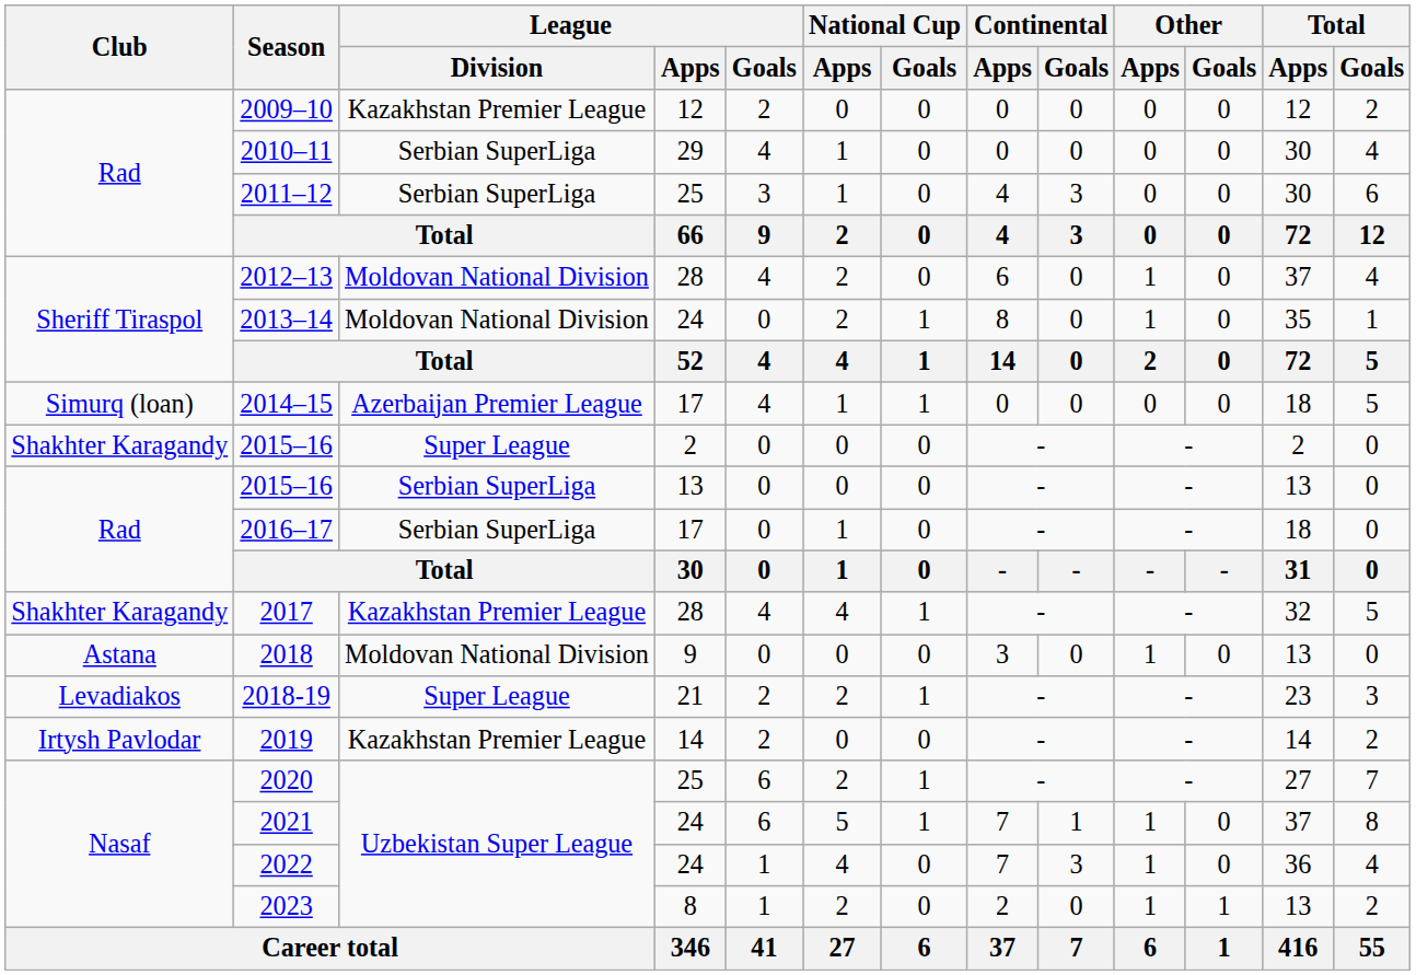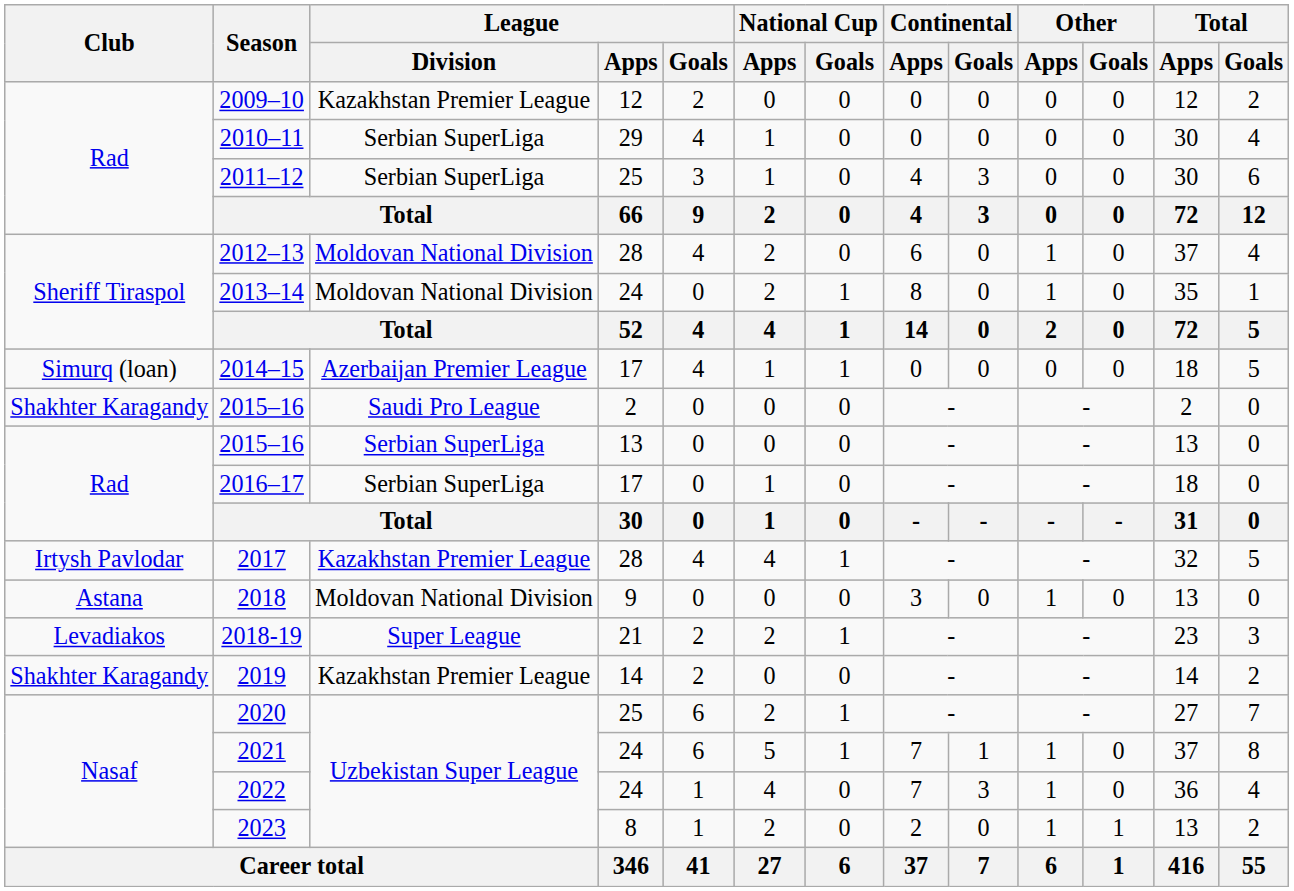 <table class="wikitable" style="text-align: center;">
 <tr>
 <th rowspan="2">Club</th>
 <th rowspan="2">Season</th>
 <th colspan="3">League</th>
 <th colspan="2">National Cup</th>
 <th colspan="2">Continental</th>
 <th colspan="2">Other</th>
 <th colspan="2">Total</th>
 </tr>
 <tr>
 <th>Division</th>
 <th>Apps</th>
 <th>Goals</th>
 <th>Apps</th>
 <th>Goals</th>
 <th>Apps</th>
 <th>Goals</th>
 <th>Apps</th>
 <th>Goals</th>
 <th>Apps</th>
 <th>Goals</th>
 </tr>
 <tr>
 <td rowspan="4" valign="center"><a href='#'>Rad</a></td>
 <td><a href='#'>2009–10</a></td>
 <td>Kazakhstan Premier League</td>
 <td>12</td>
 <td>2</td>
 <td>0</td>
 <td>0</td>
 <td>0</td>
 <td>0</td>
 <td>0</td>
 <td>0</td>
 <td>12</td>
 <td>2</td>
 </tr>
 <tr>
 <td><a href='#'>2010–11</a></td>
 <td>Serbian SuperLiga</td>
 <td>29</td>
 <td>4</td>
 <td>1</td>
 <td>0</td>
 <td>0</td>
 <td>0</td>
 <td>0</td>
 <td>0</td>
 <td>30</td>
 <td>4</td>
 </tr>
 <tr>
 <td><a href='#'>2011–12</a></td>
 <td>Serbian SuperLiga</td>
 <td>25</td>
 <td>3</td>
 <td>1</td>
 <td>0</td>
 <td>4</td>
 <td>3</td>
 <td>0</td>
 <td>0</td>
 <td>30</td>
 <td>6</td>
 </tr>
 <tr>
 <th colspan="2">Total</th>
 <th>66</th>
 <th>9</th>
 <th>2</th>
 <th>0</th>
 <th>4</th>
 <th>3</th>
 <th>0</th>
 <th>0</th>
 <th>72</th>
 <th>12</th>
 </tr>
 <tr>
 <td rowspan="3" valign="center"><a href='#'>Sheriff Tiraspol</a></td>
 <td><a href='#'>2012–13</a></td>
 <td><a href='#'>Moldovan National Division</a></td>
 <td>28</td>
 <td>4</td>
 <td>2</td>
 <td>0</td>
 <td>6</td>
 <td>0</td>
 <td>1</td>
 <td>0</td>
 <td>37</td>
 <td>4</td>
 </tr>
 <tr>
 <td><a href='#'>2013–14</a></td>
 <td>Moldovan National Division</td>
 <td>24</td>
 <td>0</td>
 <td>2</td>
 <td>1</td>
 <td>8</td>
 <td>0</td>
 <td>1</td>
 <td>0</td>
 <td>35</td>
 <td>1</td>
 </tr>
 <tr>
 <th colspan="2">Total</th>
 <th>52</th>
 <th>4</th>
 <th>4</th>
 <th>1</th>
 <th>14</th>
 <th>0</th>
 <th>2</th>
 <th>0</th>
 <th>72</th>
 <th>5</th>
 </tr>
 <tr>
 <td valign="center"><a href='#'>Simurq</a> (loan)</td>
 <td><a href='#'>2014–15</a></td>
 <td><a href='#'>Azerbaijan Premier League</a></td>
 <td>17</td>
 <td>4</td>
 <td>1</td>
 <td>1</td>
 <td>0</td>
 <td>0</td>
 <td>0</td>
 <td>0</td>
 <td>18</td>
 <td>5</td>
 </tr>
 <tr>
 <td valign="center"><a href='#'>Shakhter Karagandy</a></td>
 <td><a href='#'>2015–16</a></td>
-<td><a href='#'>Super League</a></td>
+<td><a href='#'>Saudi Pro League</a></td>
 <td>2</td>
 <td>0</td>
 <td>0</td>
 <td>0</td>
 <td colspan="2">-</td>
 <td colspan="2">-</td>
 <td>2</td>
 <td>0</td>
 </tr>
 <tr>
 <td rowspan="3" valign="center"><a href='#'>Rad</a></td>
 <td><a href='#'>2015–16</a></td>
 <td><a href='#'>Serbian SuperLiga</a></td>
 <td>13</td>
 <td>0</td>
 <td>0</td>
 <td>0</td>
 <td colspan="2">-</td>
 <td colspan="2">-</td>
 <td>13</td>
 <td>0</td>
 </tr>
 <tr>
 <td><a href='#'>2016–17</a></td>
 <td>Serbian SuperLiga</td>
 <td>17</td>
 <td>0</td>
 <td>1</td>
 <td>0</td>
 <td colspan="2">-</td>
 <td colspan="2">-</td>
 <td>18</td>
 <td>0</td>
 </tr>
 <tr>
 <th colspan="2">Total</th>
 <th>30</th>
 <th>0</th>
 <th>1</th>
 <th>0</th>
 <th>-</th>
 <th>-</th>
 <th>-</th>
 <th>-</th>
 <th>31</th>
 <th>0</th>
 </tr>
 <tr>
-<td valign="center"><a href='#'>Shakhter Karagandy</a></td>
+<td valign="center"><a href='#'>Irtysh Pavlodar</a></td>
 <td><a href='#'>2017</a></td>
 <td><a href='#'>Kazakhstan Premier League</a></td>
 <td>28</td>
 <td>4</td>
 <td>4</td>
 <td>1</td>
 <td colspan="2">-</td>
 <td colspan="2">-</td>
 <td>32</td>
 <td>5</td>
 </tr>
 <tr>
 <td valign="center"><a href='#'>Astana</a></td>
 <td><a href='#'>2018</a></td>
 <td>Moldovan National Division</td>
 <td>9</td>
 <td>0</td>
 <td>0</td>
 <td>0</td>
 <td>3</td>
 <td>0</td>
 <td>1</td>
 <td>0</td>
 <td>13</td>
 <td>0</td>
 </tr>
 <tr>
 <td valign="center"><a href='#'>Levadiakos</a></td>
 <td><a href='#'>2018-19</a></td>
 <td><a href='#'>Super League</a></td>
 <td>21</td>
 <td>2</td>
 <td>2</td>
 <td>1</td>
 <td colspan="2">-</td>
 <td colspan="2">-</td>
 <td>23</td>
 <td>3</td>
 </tr>
 <tr>
-<td valign="center"><a href='#'>Irtysh Pavlodar</a></td>
+<td valign="center"><a href='#'>Shakhter Karagandy</a></td>
 <td><a href='#'>2019</a></td>
 <td>Kazakhstan Premier League</td>
 <td>14</td>
 <td>2</td>
 <td>0</td>
 <td>0</td>
 <td colspan="2">-</td>
 <td colspan="2">-</td>
 <td>14</td>
 <td>2</td>
 </tr>
 <tr>
 <td rowspan="4" valign="center"><a href='#'>Nasaf</a></td>
 <td><a href='#'>2020</a></td>
 <td rowspan="4" valign="center"><a href='#'>Uzbekistan Super League</a></td>
 <td>25</td>
 <td>6</td>
 <td>2</td>
 <td>1</td>
 <td colspan="2">-</td>
 <td colspan="2">-</td>
 <td>27</td>
 <td>7</td>
 </tr>
 <tr>
 <td><a href='#'>2021</a></td>
 <td>24</td>
 <td>6</td>
 <td>5</td>
 <td>1</td>
 <td>7</td>
 <td>1</td>
 <td>1</td>
 <td>0</td>
 <td>37</td>
 <td>8</td>
 </tr>
 <tr>
 <td><a href='#'>2022</a></td>
 <td>24</td>
 <td>1</td>
 <td>4</td>
 <td>0</td>
 <td>7</td>
 <td>3</td>
 <td>1</td>
 <td>0</td>
 <td>36</td>
 <td>4</td>
 </tr>
 <tr>
 <td><a href='#'>2023</a></td>
 <td>8</td>
 <td>1</td>
 <td>2</td>
 <td>0</td>
 <td>2</td>
 <td>0</td>
 <td>1</td>
 <td>1</td>
 <td>13</td>
 <td>2</td>
 </tr>
 <tr>
 <th colspan="3">Career total</th>
 <th>346</th>
 <th>41</th>
 <th>27</th>
 <th>6</th>
 <th>37</th>
 <th>7</th>
 <th>6</th>
 <th>1</th>
 <th>416</th>
 <th>55</th>
 </tr>
 </table>
